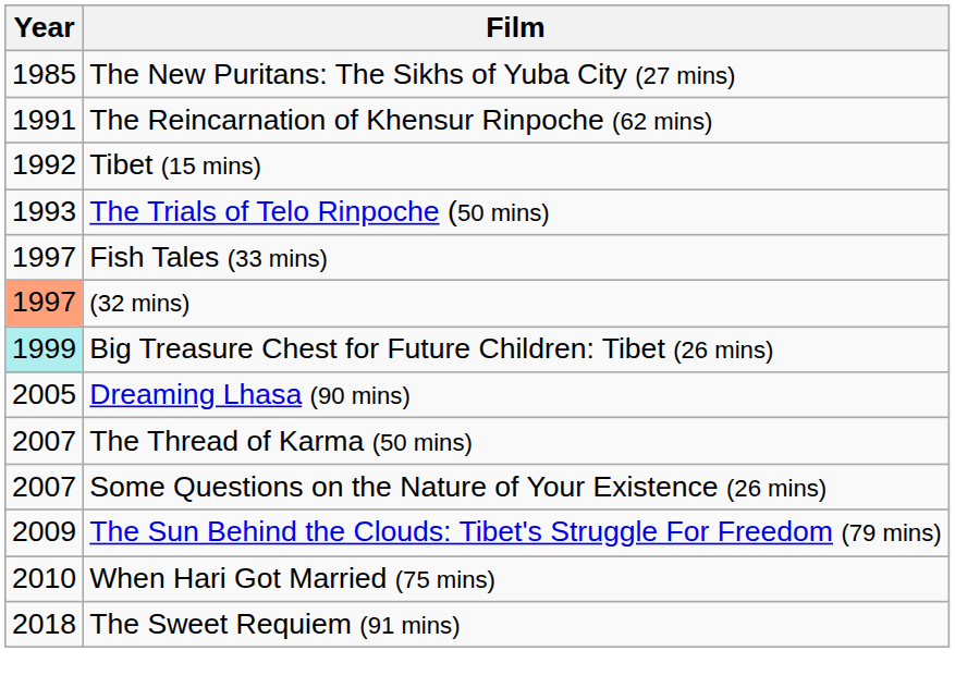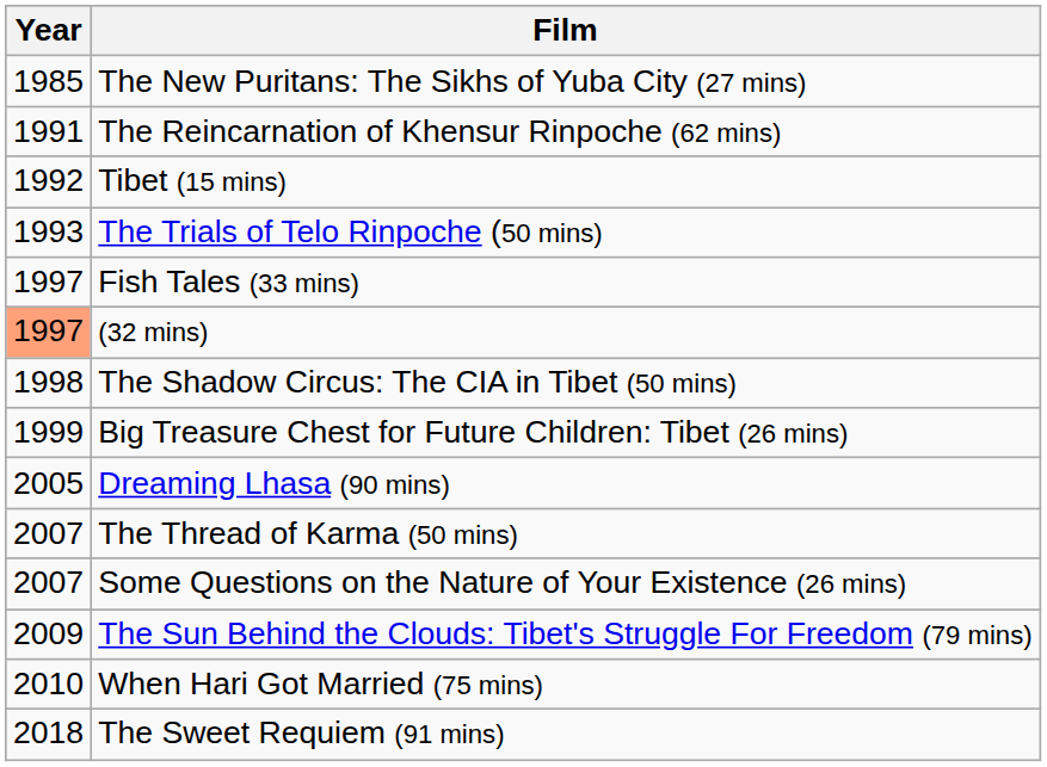 <table class="wikitable">
 <tr>
 <th>Year</th>
 <th>Film</th>
 </tr>
 <tr>
 <td>1985</td>
 <td>The New Puritans: The Sikhs of Yuba City <small>(27 mins)</small></td>
 </tr>
 <tr>
 <td>1991</td>
 <td>The Reincarnation of Khensur Rinpoche <small>(62 mins)</small></td>
 </tr>
 <tr>
 <td>1992</td>
 <td>Tibet <small>(15 mins)</small></td>
 </tr>
 <tr>
 <td>1993</td>
 <td><a href='#'>The Trials of Telo Rinpoche</a> (<small>50 mins)</small></td>
 </tr>
 <tr>
 <td>1997</td>
 <td>Fish Tales <small>(33 mins)</small></td>
 </tr>
 <tr>
 <td style="background: lightsalmon;">1997</td>
 <td> <small>(32 mins)</small></td>
 </tr>
 <tr>
-<td style="background: paleturquoise;">1999</td>
+<td>1998</td>
+<td>The Shadow Circus: The CIA in Tibet <small>(50 mins)</small></td>
+</tr>
+<tr>
+<td>1999</td>
 <td>Big Treasure Chest for Future Children: Tibet <small>(26 mins)</small></td>
 </tr>
 <tr>
 <td>2005</td>
 <td><a href='#'>Dreaming Lhasa</a> <small>(90 mins)</small></td>
 </tr>
 <tr>
 <td>2007</td>
 <td>The Thread of Karma <small>(50 mins)</small></td>
 </tr>
 <tr>
 <td>2007</td>
 <td>Some Questions on the Nature of Your Existence <small>(26 mins)</small></td>
 </tr>
 <tr>
 <td>2009</td>
 <td><a href='#'>The Sun Behind the Clouds: Tibet's Struggle For Freedom</a> <small>(79 mins)</small></td>
 </tr>
 <tr>
 <td>2010</td>
 <td>When Hari Got Married <small>(75 mins)</small></td>
 </tr>
 <tr>
 <td>2018</td>
 <td>The Sweet Requiem <small>(91 mins)</small></td>
 </tr>
 </table>
